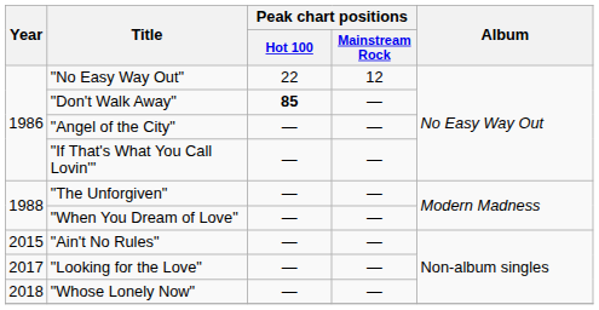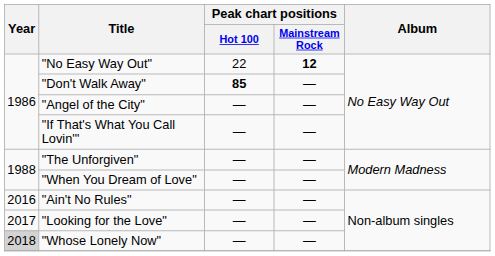 <table class="wikitable">
 <tr>
 <th rowspan="2" style="width:33px;">Year</th>
 <th style="width:200px;" rowspan="2">Title</th>
 <th colspan="2">Peak chart positions</th>
 <th rowspan="2" style="width:175px;">Album</th>
 </tr>
 <tr>
 <th style="width:6em;font-size:85%"><a href='#'>Hot 100</a></th>
 <th style="width:6em;font-size:85%"><a href='#'>Mainstream Rock</a></th>
 </tr>
 <tr>
 <td style="text-align:center;" rowspan="4">1986</td>
 <td>"No Easy Way Out"</td>
 <td style="text-align:center;">22</td>
-<td style="text-align:center;">12</td>
+<td style="text-align:center;"><strong>12</strong></td>
 <td rowspan="4"><em>No Easy Way Out</em></td>
 </tr>
 <tr>
 <td>"Don't Walk Away"</td>
 <td style="text-align:center;"><strong>85</strong></td>
 <td style="text-align:center;">—</td>
 </tr>
 <tr>
 <td>"Angel of the City"</td>
 <td style="text-align:center;">—</td>
 <td style="text-align:center;">—</td>
 </tr>
 <tr>
 <td>"If That's What You Call Lovin'"</td>
 <td style="text-align:center;">—</td>
 <td style="text-align:center;">—</td>
 </tr>
 <tr>
 <td style="text-align:center;" rowspan="2">1988</td>
 <td>"The Unforgiven"</td>
 <td style="text-align:center;">—</td>
 <td style="text-align:center;">—</td>
 <td rowspan="2"><em>Modern Madness</em></td>
 </tr>
 <tr>
 <td>"When You Dream of Love"</td>
 <td style="text-align:center;">—</td>
 <td style="text-align:center;">—</td>
 </tr>
 <tr>
-<td style="text-align:center;" rowspan="1">2015</td>
+<td style="text-align:center;" rowspan="1">2016</td>
 <td>"Ain't No Rules"</td>
 <td style="text-align:center;">—</td>
 <td style="text-align:center;">—</td>
 <td rowspan="3">Non-album singles</td>
 </tr>
 <tr>
 <td style="text-align:center;" rowspan="1">2017</td>
 <td>"Looking for the Love"</td>
 <td style="text-align:center;">—</td>
 <td style="text-align:center;">—</td>
 </tr>
 <tr>
-<td style="text-align:center;" rowspan="1">2018</td>
+<td style="background: lightgrey; text-align:center;" rowspan="1">2018</td>
 <td>"Whose Lonely Now"</td>
 <td style="text-align:center;">—</td>
 <td style="text-align:center;">—</td>
 </tr>
 <tr>
 </tr>
 </table>
